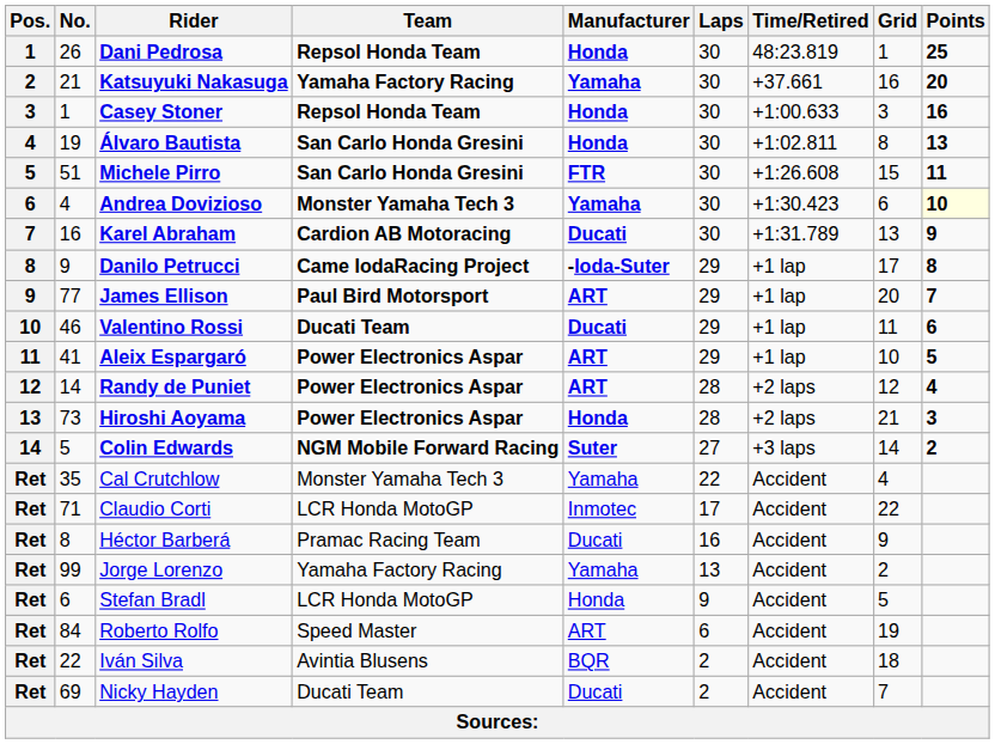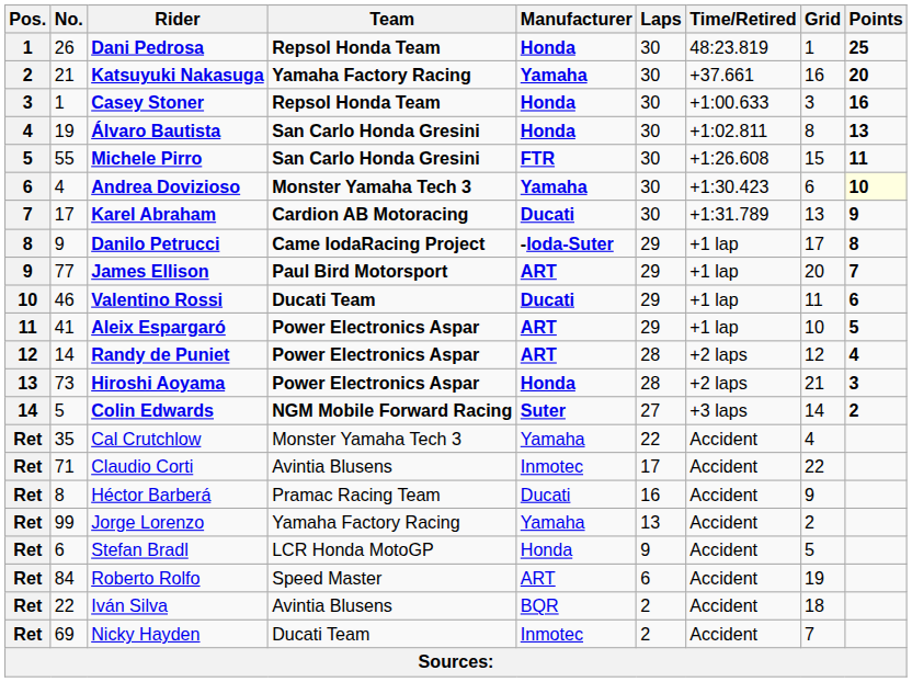 <table class="wikitable" style="font-size: 95%;">
 <tr>
 <th>Pos.</th>
 <th>No.</th>
 <th>Rider</th>
 <th>Team</th>
 <th>Manufacturer</th>
 <th>Laps</th>
 <th>Time/Retired</th>
 <th>Grid</th>
 <th>Points</th>
 </tr>
 <tr>
 <th>1</th>
 <td>26</td>
 <td> <strong><a href='#'>Dani Pedrosa</a></strong></td>
 <td><strong>Repsol Honda Team</strong></td>
 <td><strong><a href='#'>Honda</a></strong></td>
 <td>30</td>
 <td>48:23.819</td>
 <td>1</td>
 <td><strong>25</strong></td>
 </tr>
 <tr>
 <th>2</th>
 <td>21</td>
 <td> <strong><a href='#'>Katsuyuki Nakasuga</a></strong></td>
 <td><strong>Yamaha Factory Racing</strong></td>
 <td><strong><a href='#'>Yamaha</a></strong></td>
 <td>30</td>
 <td>+37.661</td>
 <td>16</td>
 <td><strong>20</strong></td>
 </tr>
 <tr>
 <th>3</th>
 <td>1</td>
 <td> <strong><a href='#'>Casey Stoner</a></strong></td>
 <td><strong>Repsol Honda Team</strong></td>
 <td><strong><a href='#'>Honda</a></strong></td>
 <td>30</td>
 <td>+1:00.633</td>
 <td>3</td>
 <td><strong>16</strong></td>
 </tr>
 <tr>
 <th>4</th>
 <td>19</td>
 <td> <strong><a href='#'>Álvaro Bautista</a></strong></td>
 <td><strong>San Carlo Honda Gresini</strong></td>
 <td><strong><a href='#'>Honda</a></strong></td>
 <td>30</td>
 <td>+1:02.811</td>
 <td>8</td>
 <td><strong>13</strong></td>
 </tr>
 <tr>
 <th>5</th>
-<td>51</td>
+<td>55</td>
 <td> <strong><a href='#'>Michele Pirro</a></strong></td>
 <td><strong>San Carlo Honda Gresini</strong></td>
 <td><strong><a href='#'>FTR</a></strong></td>
 <td>30</td>
 <td>+1:26.608</td>
 <td>15</td>
 <td><strong>11</strong></td>
 </tr>
 <tr>
 <th>6</th>
 <td>4</td>
 <td> <strong><a href='#'>Andrea Dovizioso</a></strong></td>
 <td><strong>Monster Yamaha Tech 3</strong></td>
 <td><strong><a href='#'>Yamaha</a></strong></td>
 <td>30</td>
 <td>+1:30.423</td>
 <td>6</td>
 <td style="background: lightyellow;"><strong>10</strong></td>
 </tr>
 <tr>
 <th>7</th>
-<td>16</td>
+<td>17</td>
 <td> <strong><a href='#'>Karel Abraham</a></strong></td>
 <td><strong>Cardion AB Motoracing</strong></td>
 <td><strong><a href='#'>Ducati</a></strong></td>
 <td>30</td>
 <td>+1:31.789</td>
 <td>13</td>
 <td><strong>9</strong></td>
 </tr>
 <tr>
 <th>8</th>
 <td>9</td>
 <td> <strong><a href='#'>Danilo Petrucci</a></strong></td>
 <td><strong>Came IodaRacing Project</strong></td>
 <td><strong>-<a href='#'>Ioda-Suter</a></strong></td>
 <td>29</td>
 <td>+1 lap</td>
 <td>17</td>
 <td><strong>8</strong></td>
 </tr>
 <tr>
 <th>9</th>
 <td>77</td>
 <td> <strong><a href='#'>James Ellison</a></strong></td>
 <td><strong>Paul Bird Motorsport</strong></td>
 <td><strong><a href='#'>ART</a></strong></td>
 <td>29</td>
 <td>+1 lap</td>
 <td>20</td>
 <td><strong>7</strong></td>
 </tr>
 <tr>
 <th>10</th>
 <td>46</td>
 <td> <strong><a href='#'>Valentino Rossi</a></strong></td>
 <td><strong>Ducati Team</strong></td>
 <td><strong><a href='#'>Ducati</a></strong></td>
 <td>29</td>
 <td>+1 lap</td>
 <td>11</td>
 <td><strong>6</strong></td>
 </tr>
 <tr>
 <th>11</th>
 <td>41</td>
 <td> <strong><a href='#'>Aleix Espargaró</a></strong></td>
 <td><strong>Power Electronics Aspar</strong></td>
 <td><strong><a href='#'>ART</a></strong></td>
 <td>29</td>
 <td>+1 lap</td>
 <td>10</td>
 <td><strong>5</strong></td>
 </tr>
 <tr>
 <th>12</th>
 <td>14</td>
 <td> <strong><a href='#'>Randy de Puniet</a></strong></td>
 <td><strong>Power Electronics Aspar</strong></td>
 <td><strong><a href='#'>ART</a></strong></td>
 <td>28</td>
 <td>+2 laps</td>
 <td>12</td>
 <td><strong>4</strong></td>
 </tr>
 <tr>
 <th>13</th>
 <td>73</td>
 <td> <strong><a href='#'>Hiroshi Aoyama</a></strong></td>
 <td><strong>Power Electronics Aspar</strong></td>
 <td><strong><a href='#'>Honda</a></strong></td>
 <td>28</td>
 <td>+2 laps</td>
 <td>21</td>
 <td><strong>3</strong></td>
 </tr>
 <tr>
 <th>14</th>
 <td>5</td>
 <td> <strong><a href='#'>Colin Edwards</a></strong></td>
 <td><strong>NGM Mobile Forward Racing</strong></td>
 <td><strong><a href='#'>Suter</a></strong></td>
 <td>27</td>
 <td>+3 laps</td>
 <td>14</td>
 <td><strong>2</strong></td>
 </tr>
 <tr>
 <th>Ret</th>
 <td>35</td>
 <td> <a href='#'>Cal Crutchlow</a></td>
 <td>Monster Yamaha Tech 3</td>
 <td><a href='#'>Yamaha</a></td>
 <td>22</td>
 <td>Accident</td>
 <td>4</td>
 <td></td>
 </tr>
 <tr>
 <th>Ret</th>
 <td>71</td>
 <td> <a href='#'>Claudio Corti</a></td>
-<td>LCR Honda MotoGP</td>
+<td>Avintia Blusens</td>
 <td><a href='#'>Inmotec</a></td>
 <td>17</td>
 <td>Accident</td>
 <td>22</td>
 <td></td>
 </tr>
 <tr>
 <th>Ret</th>
 <td>8</td>
 <td> <a href='#'>Héctor Barberá</a></td>
 <td>Pramac Racing Team</td>
 <td><a href='#'>Ducati</a></td>
 <td>16</td>
 <td>Accident</td>
 <td>9</td>
 <td></td>
 </tr>
 <tr>
 <th>Ret</th>
 <td>99</td>
 <td> <a href='#'>Jorge Lorenzo</a></td>
 <td>Yamaha Factory Racing</td>
 <td><a href='#'>Yamaha</a></td>
 <td>13</td>
 <td>Accident</td>
 <td>2</td>
 <td></td>
 </tr>
 <tr>
 <th>Ret</th>
 <td>6</td>
 <td> <a href='#'>Stefan Bradl</a></td>
 <td>LCR Honda MotoGP</td>
 <td><a href='#'>Honda</a></td>
 <td>9</td>
 <td>Accident</td>
 <td>5</td>
 <td></td>
 </tr>
 <tr>
 <th>Ret</th>
 <td>84</td>
 <td> <a href='#'>Roberto Rolfo</a></td>
 <td>Speed Master</td>
 <td><a href='#'>ART</a></td>
 <td>6</td>
 <td>Accident</td>
 <td>19</td>
 <td></td>
 </tr>
 <tr>
 <th>Ret</th>
 <td>22</td>
 <td> <a href='#'>Iván Silva</a></td>
 <td>Avintia Blusens</td>
 <td><a href='#'>BQR</a></td>
 <td>2</td>
 <td>Accident</td>
 <td>18</td>
 <td></td>
 </tr>
 <tr>
 <th>Ret</th>
 <td>69</td>
 <td> <a href='#'>Nicky Hayden</a></td>
 <td>Ducati Team</td>
-<td><a href='#'>Ducati</a></td>
+<td><a href='#'>Inmotec</a></td>
 <td>2</td>
 <td>Accident</td>
 <td>7</td>
 <td></td>
 </tr>
 <tr>
 <th colspan=9>Sources: </th>
 </tr>
 </table>
